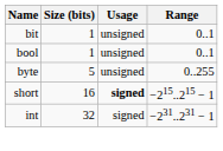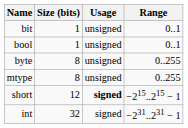 <table class="wikitable" style="text-align:right;">
 <tr>
 <th>Name</th>
 <th>Size (bits)</th>
 <th>Usage</th>
 <th>Range</th>
 </tr>
 <tr>
 <td>bit</td>
 <td>1</td>
 <td>unsigned</td>
 <td>0..1</td>
 </tr>
 <tr>
 <td>bool</td>
 <td>1</td>
 <td>unsigned</td>
 <td>0..1</td>
 </tr>
 <tr>
 <td>byte</td>
-<td>5</td>
+<td>8</td>
+<td>unsigned</td>
+<td>0..255</td>
+</tr>
+<tr>
+<td>mtype</td>
+<td>8</td>
 <td>unsigned</td>
 <td>0..255</td>
 </tr>
 <tr>
 <td>short</td>
-<td>16</td>
+<td>12</td>
 <td><strong>signed</strong></td>
 <td>−2<sup>15</sup>..2<sup>15</sup> − 1</td>
 </tr>
 <tr>
 <td>int</td>
 <td>32</td>
 <td>signed</td>
 <td>−2<sup>31</sup>..2<sup>31</sup> − 1</td>
 </tr>
 </table>
